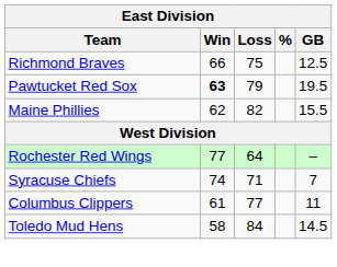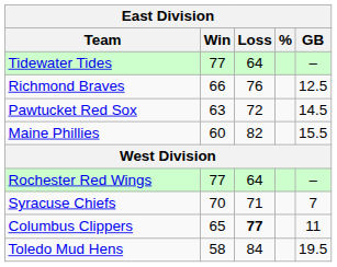 <table class="wikitable">
 <tr>
 <th colspan="5">East Division</th>
 </tr>
 <tr>
 <th width="60%">Team</th>
 <th>Win</th>
 <th>Loss</th>
 <th>%</th>
 <th>GB</th>
 </tr>
+<tr align=center bgcolor=ccffcc>
+<td align=left><a href='#'>Tidewater Tides</a></td>
+<td>77</td>
+<td>64</td>
+<td></td>
+<td>–</td>
+</tr>
 <tr align=center>
 <td align=left><a href='#'>Richmond Braves</a></td>
 <td>66</td>
-<td>75</td>
+<td>76</td>
 <td></td>
 <td>12.5</td>
 </tr>
 <tr align=center>
 <td align=left><a href='#'>Pawtucket Red Sox</a></td>
-<td><strong>63</strong></td>
-<td>79</td>
+<td>63</td>
+<td>72</td>
 <td></td>
-<td>19.5</td>
+<td>14.5</td>
 </tr>
 <tr align=center>
 <td align=left><a href='#'>Maine Phillies</a></td>
-<td>62</td>
+<td>60</td>
 <td>82</td>
 <td></td>
 <td>15.5</td>
 </tr>
 <tr>
 <th colspan="5">West Division</th>
 </tr>
 <tr align=center bgcolor=ccffcc>
 <td align=left><a href='#'>Rochester Red Wings</a></td>
 <td>77</td>
 <td>64</td>
 <td></td>
 <td>–</td>
 </tr>
 <tr align=center>
 <td align=left><a href='#'>Syracuse Chiefs</a></td>
-<td>74</td>
+<td>70</td>
 <td>71</td>
 <td></td>
 <td>7</td>
 </tr>
 <tr align=center>
 <td align=left><a href='#'>Columbus Clippers</a></td>
-<td>61</td>
-<td>77</td>
+<td>65</td>
+<td><strong>77</strong></td>
 <td></td>
 <td>11</td>
 </tr>
 <tr align=center>
 <td align=left><a href='#'>Toledo Mud Hens</a></td>
 <td>58</td>
 <td>84</td>
 <td></td>
-<td>14.5</td>
+<td>19.5</td>
 </tr>
 </table>
